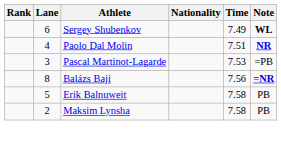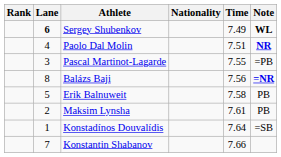 <table class="wikitable sortable" style="text-align:center">
 <tr>
 <th>Rank</th>
 <th>Lane</th>
 <th>Athlete</th>
 <th>Nationality</th>
 <th>Time</th>
 <th>Note</th>
 </tr>
 <tr>
 <td></td>
-<td>6</td>
+<td><strong>6</strong></td>
 <td align=left><a href='#'>Sergey Shubenkov</a></td>
 <td align=left></td>
 <td>7.49</td>
 <td><strong>WL</strong></td>
 </tr>
 <tr>
 <td></td>
 <td>4</td>
 <td align=left><a href='#'>Paolo Dal Molin</a></td>
 <td align=left></td>
 <td>7.51</td>
 <td><strong><a href='#'>NR</a></strong></td>
 </tr>
 <tr>
 <td></td>
 <td>3</td>
 <td align=left><a href='#'>Pascal Martinot-Lagarde</a></td>
 <td align=left></td>
-<td>7.53</td>
+<td>7.55</td>
 <td>=PB</td>
 </tr>
 <tr>
 <td></td>
 <td>8</td>
 <td align=left><a href='#'>Balázs Baji</a></td>
 <td align=left></td>
 <td>7.56</td>
 <td><strong><a href='#'>=NR</a></strong></td>
 </tr>
 <tr>
 <td></td>
 <td>5</td>
 <td align=left><a href='#'>Erik Balnuweit</a></td>
 <td align=left></td>
 <td>7.58</td>
 <td>PB</td>
 </tr>
 <tr>
 <td></td>
 <td>2</td>
 <td align=left><a href='#'>Maksim Lynsha</a></td>
 <td align=left></td>
-<td>7.58</td>
+<td>7.61</td>
 <td>PB</td>
 </tr>
+<tr>
+<td></td>
+<td>1</td>
+<td align=left><a href='#'>Konstadínos Douvalídis</a></td>
+<td align=left></td>
+<td>7.64</td>
+<td>=SB</td>
+</tr>
+<tr>
+<td></td>
+<td>7</td>
+<td align=left><a href='#'>Konstantin Shabanov</a></td>
+<td align=left></td>
+<td>7.66</td>
+<td></td>
+</tr>
 </table>
